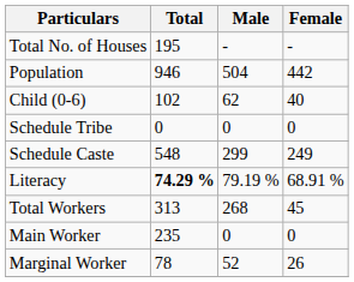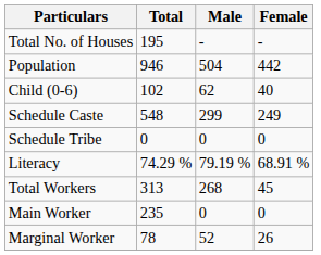 <table class="wikitable sortable">
 <tr>
 <th>Particulars</th>
 <th>Total</th>
 <th>Male</th>
 <th>Female</th>
 </tr>
 <tr>
 <td>Total No. of Houses</td>
 <td>195</td>
 <td>-</td>
 <td>-</td>
 </tr>
 <tr>
 <td>Population</td>
 <td>946</td>
 <td>504</td>
 <td>442</td>
 </tr>
 <tr>
 <td>Child (0-6)</td>
 <td>102</td>
 <td>62</td>
 <td>40</td>
 </tr>
 <tr>
+<td>Schedule Caste</td>
+<td>548</td>
+<td>299</td>
+<td>249</td>
+</tr>
+<tr>
 <td>Schedule Tribe</td>
 <td>0</td>
 <td>0</td>
 <td>0</td>
 </tr>
 <tr>
-<td>Schedule Caste</td>
-<td>548</td>
-<td>299</td>
-<td>249</td>
-</tr>
-<tr>
 <td>Literacy</td>
-<td><strong>74.29 %</strong></td>
+<td>74.29 %</td>
 <td>79.19 %</td>
 <td>68.91 %</td>
 </tr>
 <tr>
 <td>Total Workers</td>
 <td>313</td>
 <td>268</td>
 <td>45</td>
 </tr>
 <tr>
 <td>Main Worker</td>
 <td>235</td>
 <td>0</td>
 <td>0</td>
 </tr>
 <tr>
 <td>Marginal Worker</td>
 <td>78</td>
 <td>52</td>
 <td>26</td>
 </tr>
 <tr>
 </tr>
 </table>
